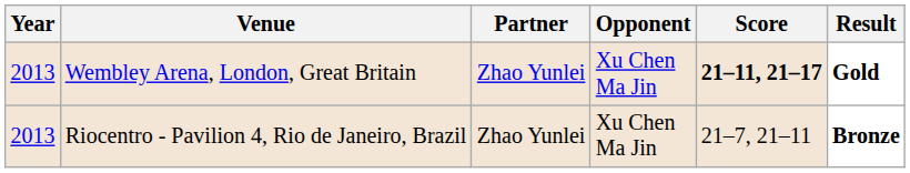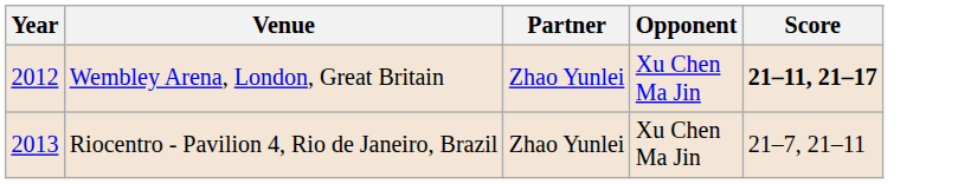 <table class="sortable wikitable" style="font-size: 90%;">
 <tr>
 <th>Year</th>
 <th>Venue</th>
 <th>Partner</th>
 <th>Opponent</th>
 <th>Score</th>
-<th>Result</th>
 </tr>
 <tr style="background:#F3E6D7">
-<td align="center"><a href='#'>2013</a></td>
+<td align="center"><a href='#'>2012</a></td>
 <td align="left"><a href='#'>Wembley Arena</a>, <a href='#'>London</a>, Great Britain</td>
 <td align="left"> <a href='#'>Zhao Yunlei</a></td>
 <td align="left"> <a href='#'>Xu Chen</a><br> <a href='#'>Ma Jin</a></td>
 <td align="left"><strong>21–11, 21–17</strong></td>
-<td style="text-align:left; background:white"> <strong>Gold</strong></td>
 </tr>
 <tr style="background:#F3E6D7">
 <td align="center"><a href='#'>2013</a></td>
 <td align="left">Riocentro - Pavilion 4, Rio de Janeiro, Brazil</td>
 <td align="left"> Zhao Yunlei</td>
 <td align="left"> Xu Chen<br> Ma Jin</td>
 <td align="left">21–7, 21–11</td>
-<td style="text-align:left; background:white"> <strong>Bronze</strong></td>
 </tr>
 </table>
